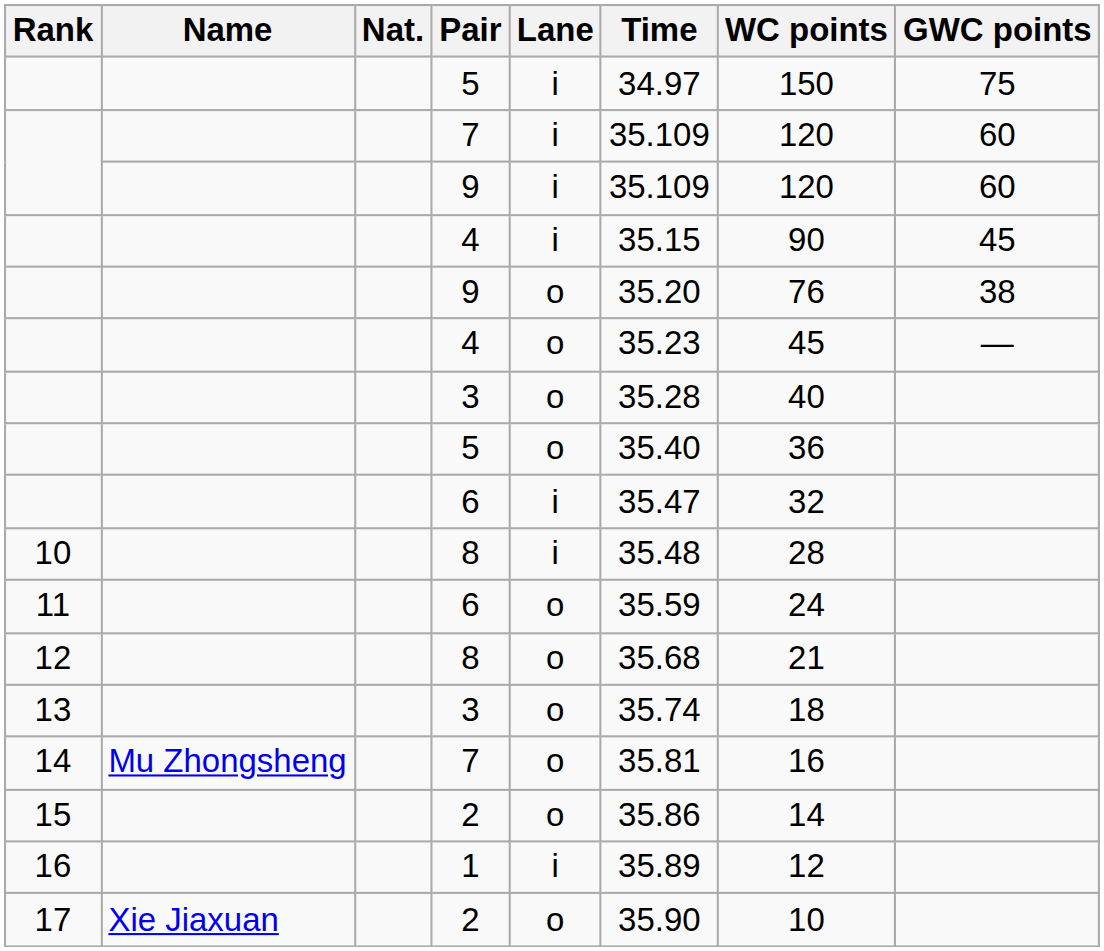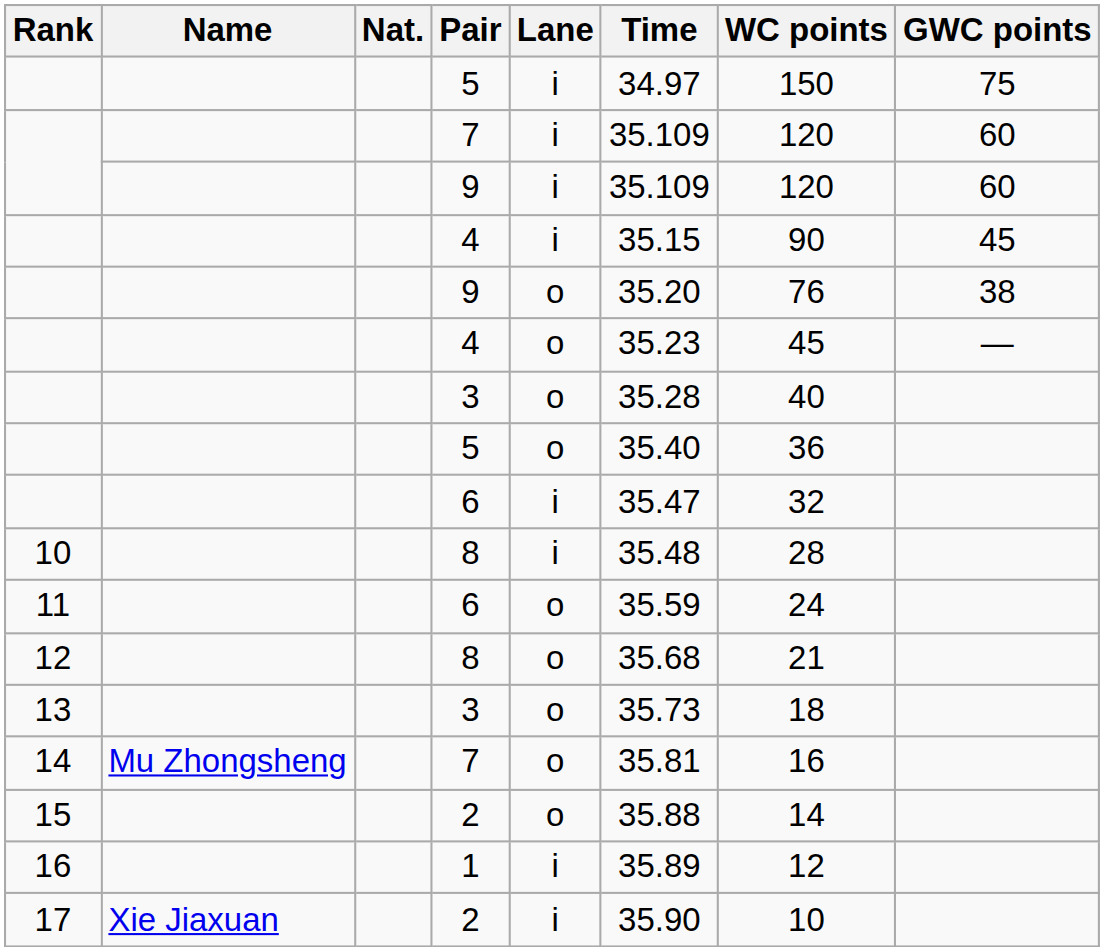 <table class="wikitable sortable" style="text-align:center">
 <tr>
 <th>Rank</th>
 <th>Name</th>
 <th>Nat.</th>
 <th>Pair</th>
 <th>Lane</th>
 <th>Time</th>
 <th>WC points</th>
 <th>GWC points</th>
 </tr>
 <tr>
 <td></td>
 <td align=left></td>
 <td></td>
 <td>5</td>
 <td>i</td>
 <td>34.97</td>
 <td>150</td>
 <td>75</td>
 </tr>
 <tr>
 <td rowspan=2></td>
 <td align=left></td>
 <td></td>
 <td>7</td>
 <td>i</td>
 <td>35.109</td>
 <td>120</td>
 <td>60</td>
 </tr>
 <tr>
 <td align=left></td>
 <td></td>
 <td>9</td>
 <td>i</td>
 <td>35.109</td>
 <td>120</td>
 <td>60</td>
 </tr>
 <tr>
 <td></td>
 <td align=left></td>
 <td></td>
 <td>4</td>
 <td>i</td>
 <td>35.15</td>
 <td>90</td>
 <td>45</td>
 </tr>
 <tr>
 <td></td>
 <td align=left></td>
 <td></td>
 <td>9</td>
 <td>o</td>
 <td>35.20</td>
 <td>76</td>
 <td>38</td>
 </tr>
 <tr>
 <td></td>
 <td align=left></td>
 <td></td>
 <td>4</td>
 <td>o</td>
 <td>35.23</td>
 <td>45</td>
 <td>—</td>
 </tr>
 <tr>
 <td></td>
 <td align=left></td>
 <td></td>
 <td>3</td>
 <td>o</td>
 <td>35.28</td>
 <td>40</td>
 <td></td>
 </tr>
 <tr>
 <td></td>
 <td align=left></td>
 <td></td>
 <td>5</td>
 <td>o</td>
 <td>35.40</td>
 <td>36</td>
 <td></td>
 </tr>
 <tr>
 <td></td>
 <td align=left></td>
 <td></td>
 <td>6</td>
 <td>i</td>
 <td>35.47</td>
 <td>32</td>
 <td></td>
 </tr>
 <tr>
 <td>10</td>
 <td align=left></td>
 <td></td>
 <td>8</td>
 <td>i</td>
 <td>35.48</td>
 <td>28</td>
 <td></td>
 </tr>
 <tr>
 <td>11</td>
 <td align=left></td>
 <td></td>
 <td>6</td>
 <td>o</td>
 <td>35.59</td>
 <td>24</td>
 <td></td>
 </tr>
 <tr>
 <td>12</td>
 <td align=left></td>
 <td></td>
 <td>8</td>
 <td>o</td>
 <td>35.68</td>
 <td>21</td>
 <td></td>
 </tr>
 <tr>
 <td>13</td>
 <td align=left></td>
 <td></td>
 <td>3</td>
 <td>o</td>
-<td>35.74</td>
+<td>35.73</td>
 <td>18</td>
 <td></td>
 </tr>
 <tr>
 <td>14</td>
 <td align=left><a href='#'>Mu Zhongsheng</a></td>
 <td></td>
 <td>7</td>
 <td>o</td>
 <td>35.81</td>
 <td>16</td>
 <td></td>
 </tr>
 <tr>
 <td>15</td>
 <td align=left></td>
 <td></td>
 <td>2</td>
 <td>o</td>
-<td>35.86</td>
+<td>35.88</td>
 <td>14</td>
 <td></td>
 </tr>
 <tr>
 <td>16</td>
 <td align=left></td>
 <td></td>
 <td>1</td>
 <td>i</td>
 <td>35.89</td>
 <td>12</td>
 <td></td>
 </tr>
 <tr>
 <td>17</td>
 <td align=left><a href='#'>Xie Jiaxuan</a></td>
 <td></td>
 <td>2</td>
-<td>o</td>
+<td>i</td>
 <td>35.90</td>
 <td>10</td>
 <td></td>
 </tr>
 </table>
